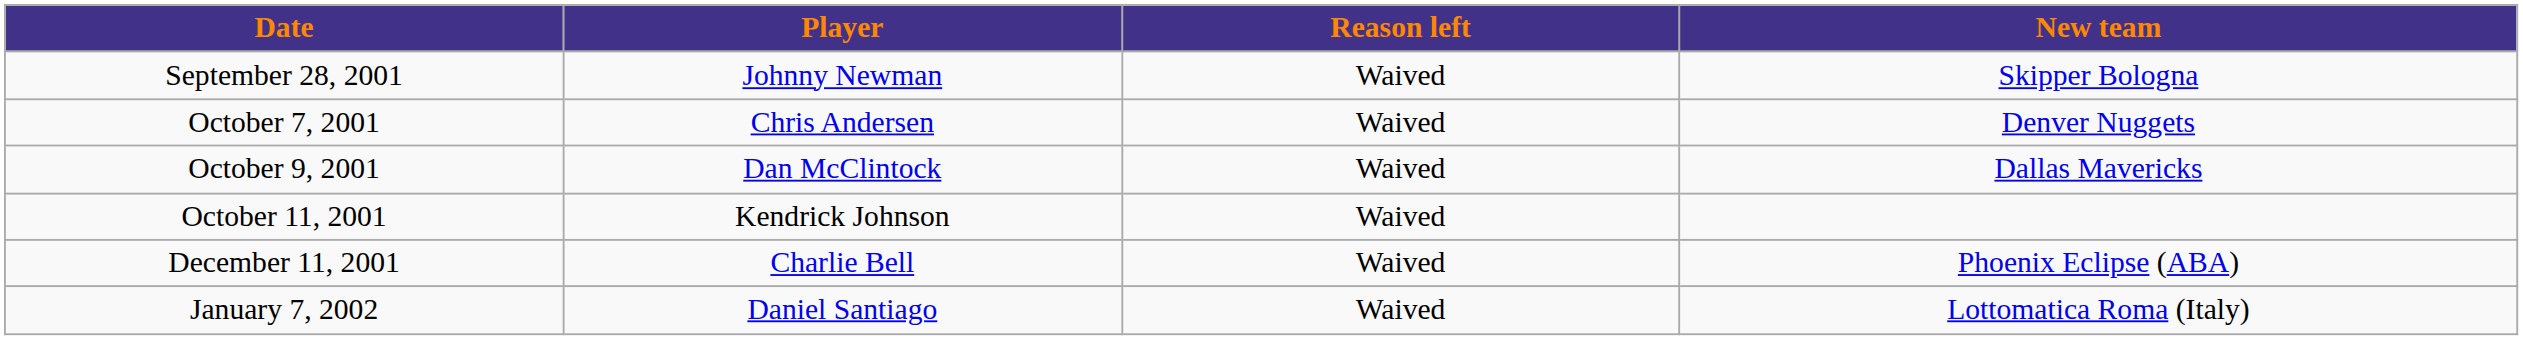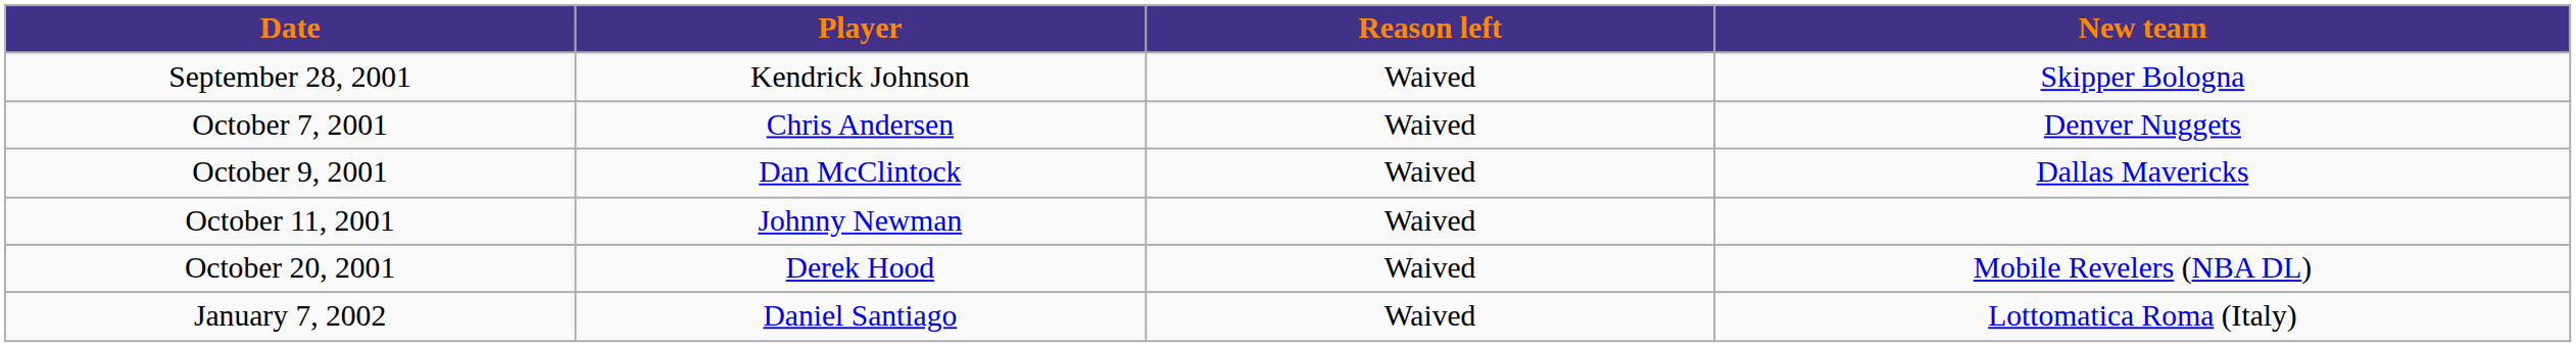 <table class="wikitable sortable sortable">
 <tr>
 <th style="background:#423189; color:#FF8800" width="10%">Date</th>
 <th style="background:#423189; color:#FF8800" width="10%">Player</th>
 <th style="background:#423189; color:#FF8800" width="10%">Reason left</th>
 <th style="background:#423189; color:#FF8800" width="15%">New team</th>
 </tr>
 <tr style="text-align: center">
 <td>September 28, 2001</td>
-<td><a href='#'>Johnny Newman</a></td>
+<td>Kendrick Johnson</td>
 <td>Waived</td>
 <td><a href='#'>Skipper Bologna</a></td>
 </tr>
 <tr style="text-align: center">
 <td>October 7, 2001</td>
 <td><a href='#'>Chris Andersen</a></td>
 <td>Waived</td>
 <td><a href='#'>Denver Nuggets</a></td>
 </tr>
 <tr style="text-align: center">
 <td>October 9, 2001</td>
 <td><a href='#'>Dan McClintock</a></td>
 <td>Waived</td>
 <td><a href='#'>Dallas Mavericks</a></td>
 </tr>
 <tr style="text-align: center">
 <td>October 11, 2001</td>
-<td>Kendrick Johnson</td>
+<td><a href='#'>Johnny Newman</a></td>
 <td>Waived</td>
 <td></td>
 </tr>
 <tr style="text-align: center">
-<td>December 11, 2001</td>
-<td><a href='#'>Charlie Bell</a></td>
+<td>October 20, 2001</td>
+<td><a href='#'>Derek Hood</a></td>
 <td>Waived</td>
-<td><a href='#'>Phoenix Eclipse</a> (<a href='#'>ABA</a>)</td>
+<td><a href='#'>Mobile Revelers</a> (<a href='#'>NBA DL</a>)</td>
 </tr>
 <tr style="text-align: center">
 <td>January 7, 2002</td>
 <td><a href='#'>Daniel Santiago</a></td>
 <td>Waived</td>
 <td><a href='#'>Lottomatica Roma</a> (Italy)</td>
 </tr>
 </table>
